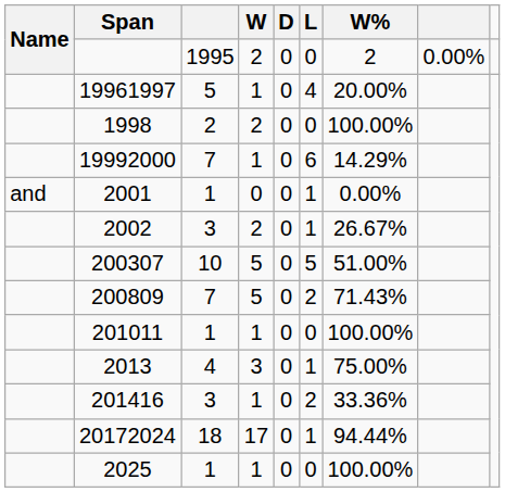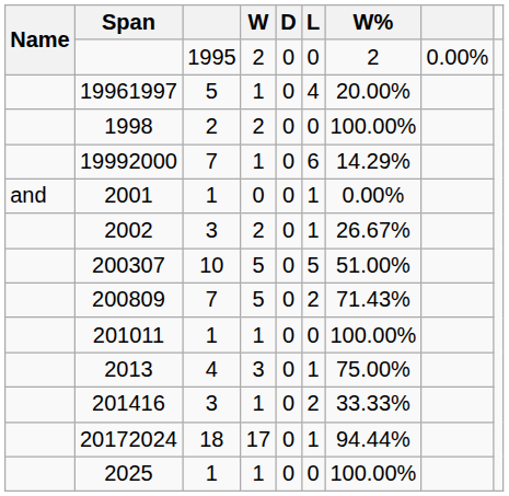 <table class="wikitable sortable" style="text-align:center;">
 <tr>
 <th rowspan=2>Name</th>
 <th>Span</th>
 <th></th>
 <th>W</th>
 <th class="unsortable">D</th>
 <th>L</th>
 <th data-sort-type="number">W%</th>
 <th class="unsortable"></th>
 </tr>
 <tr>
 <td style="text-align:left;"></td>
 <td>1995</td>
 <td>2</td>
 <td>0</td>
 <td>0</td>
 <td>2</td>
 <td>0.00%</td>
 <td></td>
 </tr>
 <tr>
 <td style="text-align:left;"></td>
 <td>19961997</td>
 <td>5</td>
 <td>1</td>
 <td>0</td>
 <td>4</td>
 <td>20.00%</td>
 <td></td>
 </tr>
 <tr>
 <td style="text-align:left;"></td>
 <td>1998</td>
 <td>2</td>
 <td>2</td>
 <td>0</td>
 <td>0</td>
 <td>100.00%</td>
 <td></td>
 </tr>
 <tr>
 <td style="text-align:left;"></td>
 <td>19992000</td>
 <td>7</td>
 <td>1</td>
 <td>0</td>
 <td>6</td>
 <td>14.29%</td>
 <td></td>
 </tr>
 <tr>
 <td style="text-align:left;"> and <br> </td>
 <td>2001</td>
 <td>1</td>
 <td>0</td>
 <td>0</td>
 <td>1</td>
 <td>0.00%</td>
 <td></td>
 </tr>
 <tr>
 <td style="text-align:left;"></td>
 <td>2002</td>
 <td>3</td>
 <td>2</td>
 <td>0</td>
 <td>1</td>
 <td>26.67%</td>
 <td></td>
 </tr>
 <tr>
 <td style="text-align:left;"></td>
 <td>200307</td>
 <td>10</td>
 <td>5</td>
 <td>0</td>
 <td>5</td>
 <td>51.00%</td>
 <td></td>
 </tr>
 <tr>
 <td style="text-align:left;"></td>
 <td>200809</td>
 <td>7</td>
 <td>5</td>
 <td>0</td>
 <td>2</td>
 <td>71.43%</td>
 <td></td>
 </tr>
 <tr>
 <td style="text-align:left;"></td>
 <td>201011</td>
 <td>1</td>
 <td>1</td>
 <td>0</td>
 <td>0</td>
 <td>100.00%</td>
 <td></td>
 </tr>
 <tr>
 <td style="text-align:left;"></td>
 <td>2013</td>
 <td>4</td>
 <td>3</td>
 <td>0</td>
 <td>1</td>
 <td>75.00%</td>
 <td></td>
 </tr>
 <tr>
 <td style="text-align:left;"></td>
 <td>201416</td>
 <td>3</td>
 <td>1</td>
 <td>0</td>
 <td>2</td>
-<td>33.36%</td>
+<td>33.33%</td>
 <td></td>
 </tr>
 <tr>
 <td style="text-align:left;"></td>
 <td>20172024</td>
 <td>18</td>
 <td>17</td>
 <td>0</td>
 <td>1</td>
 <td>94.44%</td>
 <td></td>
 </tr>
 <tr>
 <td style="text-align:left;"></td>
 <td>2025</td>
 <td>1</td>
 <td>1</td>
 <td>0</td>
 <td>0</td>
 <td>100.00%</td>
 <td></td>
 </tr>
 </table>
